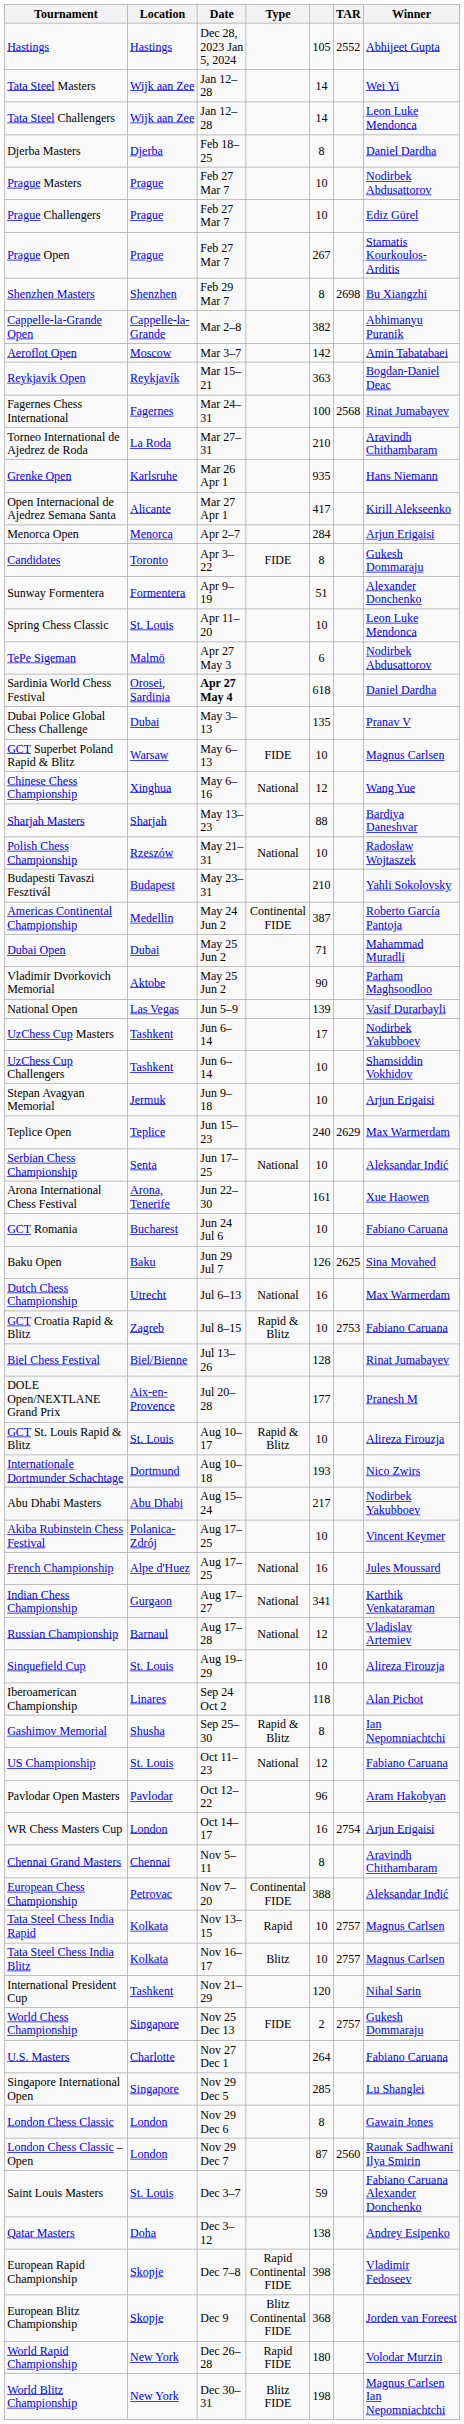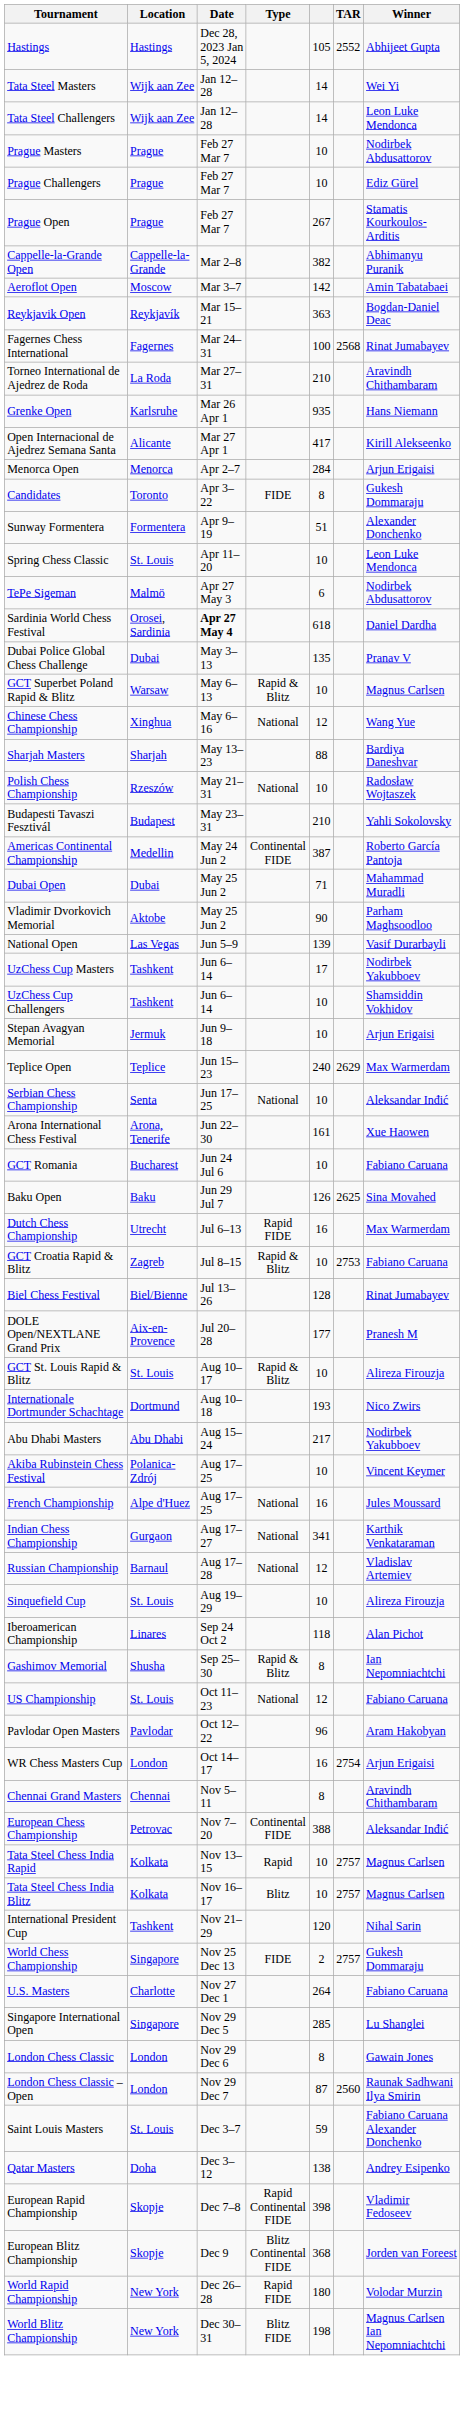 <table class="wikitable sortable">
 <tr>
 <th>Tournament</th>
 <th>Location</th>
 <th>Date</th>
 <th>Type</th>
 <th></th>
 <th>TAR</th>
 <th>Winner</th>
 </tr>
 <tr>
 <td><a href='#'>Hastings</a></td>
 <td> <a href='#'>Hastings</a></td>
 <td data-sort-value="01-05">Dec 28, 2023 Jan 5, 2024</td>
 <td align="center"></td>
 <td align="center">105</td>
 <td align="center" data-sort-value="2552.000">2552</td>
 <td> <a href='#'>Abhijeet Gupta</a></td>
 </tr>
 <tr>
 <td><a href='#'>Tata Steel</a> Masters</td>
 <td> <a href='#'>Wijk aan Zee</a></td>
 <td data-sort-value="01-28">Jan 12–28</td>
 <td></td>
 <td align="center">14</td>
 <td align="center" data-sort-value="2752.750"></td>
 <td> <a href='#'>Wei Yi</a></td>
 </tr>
 <tr>
 <td><a href='#'>Tata Steel</a> Challengers</td>
 <td> <a href='#'>Wijk aan Zee</a></td>
 <td data-sort-value="01-28">Jan 12–28</td>
 <td></td>
 <td align="center">14</td>
 <td align="center" data-sort-value="2637.750"></td>
 <td> <a href='#'>Leon Luke Mendonca</a></td>
 </tr>
 <tr>
-<td>Djerba Masters</td>
-<td> <a href='#'>Djerba</a></td>
-<td data-sort-value="02-25">Feb 18–25</td>
-<td></td>
-<td align="center">8</td>
-<td align="center" data-sort-value="2590.500"></td>
-<td> <a href='#'>Daniel Dardha</a></td>
-</tr>
-<tr>
 <td><a href='#'>Prague</a> Masters</td>
 <td> <a href='#'>Prague</a></td>
 <td data-sort-value="03-07">Feb 27 Mar 7</td>
 <td align="center"></td>
 <td align="center">10</td>
 <td align="center" data-sort-value="2727.250"></td>
 <td> <a href='#'>Nodirbek Abdusattorov</a></td>
 </tr>
 <tr>
 <td><a href='#'>Prague</a> Challengers</td>
 <td> <a href='#'>Prague</a></td>
 <td data-sort-value="03-07">Feb 27 Mar 7</td>
 <td align="center"></td>
 <td align="center">10</td>
 <td align="center" data-sort-value="2575.750"></td>
 <td> <a href='#'>Ediz Gürel</a></td>
 </tr>
 <tr>
 <td><a href='#'>Prague</a> Open</td>
 <td> <a href='#'>Prague</a></td>
 <td data-sort-value="03-07">Feb 27 Mar 7</td>
 <td align="center"></td>
 <td align="center">267</td>
 <td align="center" data-sort-value="2567.750"></td>
 <td> <a href='#'>Stamatis Kourkoulos-Arditis</a></td>
-</tr>
-<tr>
-<td><a href='#'>Shenzhen Masters</a></td>
-<td> <a href='#'>Shenzhen</a></td>
-<td data-sort-value="03-07">Feb 29 Mar 7</td>
-<td align="center"></td>
-<td align="center">8</td>
-<td align="center" data-sort-value="2698">2698</td>
-<td> <a href='#'>Bu Xiangzhi</a></td>
 </tr>
 <tr>
 <td><a href='#'>Cappelle-la-Grande Open</a></td>
 <td> <a href='#'>Cappelle-la-Grande</a></td>
 <td data-sort-value="03-08">Mar 2–8</td>
 <td align="center"></td>
 <td align="center">382</td>
 <td align="center" data-sort-value="2562.625"></td>
 <td> <a href='#'>Abhimanyu Puranik</a></td>
 </tr>
 <tr>
 <td><a href='#'>Aeroflot Open</a></td>
 <td> <a href='#'>Moscow</a></td>
 <td data-sort-value="03-07">Mar 3–7</td>
 <td align="center"></td>
 <td align="center">142</td>
 <td align="center" data-sort-value="2679.875"></td>
 <td> <a href='#'>Amin Tabatabaei</a></td>
 </tr>
 <tr>
 <td><a href='#'>Reykjavik Open</a></td>
 <td> <a href='#'>Reykjavík</a></td>
 <td data-sort-value="03-21">Mar 15–21</td>
 <td align="center"></td>
 <td align="center">363</td>
 <td align="center" data-sort-value="2602.750"></td>
 <td> <a href='#'>Bogdan-Daniel Deac</a></td>
 </tr>
 <tr>
 <td>Fagernes Chess International</td>
 <td> <a href='#'>Fagernes</a></td>
 <td data-sort-value="03-31">Mar 24–31</td>
 <td align="center"></td>
 <td align="center">100</td>
 <td align="center" data-sort-value="2568">2568</td>
 <td> <a href='#'>Rinat Jumabayev</a></td>
 </tr>
 <tr>
 <td>Torneo International de Ajedrez de Roda</td>
 <td> <a href='#'>La Roda</a></td>
 <td data-sort-value="03-31">Mar 27–31</td>
 <td align="center"></td>
 <td align="center">210</td>
 <td align="center" data-sort-value="2603.875"></td>
 <td> <a href='#'>Aravindh Chithambaram</a></td>
 </tr>
 <tr>
 <td><a href='#'>Grenke Open</a></td>
 <td> <a href='#'>Karlsruhe</a></td>
 <td data-sort-value="04-01">Mar 26 Apr 1</td>
 <td align="center"></td>
 <td align="center">935</td>
 <td align="center" data-sort-value="2689.250"></td>
 <td> <a href='#'>Hans Niemann</a></td>
 </tr>
 <tr>
 <td>Open Internacional de Ajedrez Semana Santa</td>
 <td> <a href='#'>Alicante</a></td>
 <td data-sort-value="04-01">Mar 27 Apr 1</td>
 <td align="center"></td>
 <td align="center">417</td>
 <td align="center" data-sort-value="2574.500"></td>
 <td> <a href='#'>Kirill Alekseenko</a></td>
 </tr>
 <tr>
 <td>Menorca Open</td>
 <td> <a href='#'>Menorca</a></td>
 <td data-sort-value="04-07">Apr 2–7</td>
 <td align="center"></td>
 <td align="center">284</td>
 <td align="center" data-sort-value="2676.625"></td>
 <td> <a href='#'>Arjun Erigaisi</a></td>
 </tr>
 <tr>
 <td><a href='#'>Candidates</a></td>
 <td> <a href='#'>Toronto</a></td>
 <td data-sort-value="04-22">Apr 3–22</td>
 <td align="center">FIDE</td>
 <td align="center">8</td>
 <td align="center" data-sort-value="2744.875"></td>
 <td> <a href='#'>Gukesh Dommaraju</a></td>
 </tr>
 <tr>
 <td>Sunway Formentera</td>
 <td> <a href='#'>Formentera</a></td>
 <td data-sort-value="04-19">Apr 9–19</td>
 <td align="center"></td>
 <td align="center">51</td>
 <td align="center" data-sort-value="2581.750"></td>
 <td> <a href='#'>Alexander Donchenko</a></td>
 </tr>
 <tr>
 <td>Spring Chess Classic</td>
 <td> <a href='#'>St. Louis</a></td>
 <td data-sort-value="04-20">Apr 11–20</td>
 <td align="center"></td>
 <td align="center">10</td>
 <td align="center" data-sort-value="2624.875"></td>
 <td> <a href='#'>Leon Luke Mendonca</a></td>
 </tr>
 <tr>
 <td><a href='#'>TePe Sigeman</a></td>
 <td> <a href='#'>Malmö</a></td>
 <td data-sort-value="05-03">Apr 27 May 3</td>
 <td align="center"></td>
 <td align="center">6</td>
 <td align="center" data-sort-value="2676.875"></td>
 <td> <a href='#'>Nodirbek Abdusattorov</a></td>
 </tr>
 <tr>
 <td>Sardinia World Chess Festival</td>
 <td> <a href='#'>Orosei</a>, <a href='#'>Sardinia</a></td>
 <td data-sort-value="05-04"><strong>Apr 27 May 4</strong></td>
 <td align="center"></td>
 <td align="center">618</td>
 <td align="center" data-sort-value="2658.500"></td>
 <td> <a href='#'>Daniel Dardha</a></td>
 </tr>
 <tr>
 <td>Dubai Police Global Chess Challenge</td>
 <td> <a href='#'>Dubai</a></td>
 <td data-sort-value="05-13">May 3–13</td>
 <td align="center"></td>
 <td align="center">135</td>
 <td align="center" data-sort-value="2694.375"></td>
 <td> <a href='#'>Pranav V</a></td>
 </tr>
 <tr>
 <td><a href='#'>GCT</a> Superbet Poland Rapid & Blitz</td>
 <td> <a href='#'>Warsaw</a></td>
 <td data-sort-value="05-13">May 6–13</td>
-<td align="center">FIDE</td>
+<td align="center">Rapid & Blitz</td>
 <td align="center">10</td>
 <td align="center" data-sort-value="2762.375"></td>
 <td> <a href='#'>Magnus Carlsen</a></td>
 </tr>
 <tr>
 <td><a href='#'>Chinese Chess Championship</a></td>
 <td> <a href='#'>Xinghua</a></td>
 <td data-sort-value="05-16">May 6–16</td>
 <td align="center">National</td>
 <td align="center">12</td>
 <td align="center" data-sort-value="2570.250"></td>
 <td> <a href='#'>Wang Yue</a></td>
 </tr>
 <tr>
 <td><a href='#'>Sharjah Masters</a></td>
 <td> <a href='#'>Sharjah</a></td>
 <td data-sort-value="05-23">May 13–23</td>
 <td align="center"></td>
 <td align="center">88</td>
 <td align="center" data-sort-value="2720.625"></td>
 <td> <a href='#'>Bardiya Daneshvar</a></td>
 </tr>
 <tr>
 <td><a href='#'>Polish Chess Championship</a></td>
 <td> <a href='#'>Rzeszów</a></td>
 <td data-sort-value="05-31">May 21–31</td>
 <td align="center">National</td>
 <td align="center">10</td>
 <td align="center" data-sort-value="2586.500"></td>
 <td> <a href='#'>Radosław Wojtaszek</a></td>
 </tr>
 <tr>
 <td>Budapesti Tavaszi Fesztivál</td>
 <td> <a href='#'>Budapest</a></td>
 <td data-sort-value="05-31">May 23–31</td>
 <td align="center"></td>
 <td align="center">210</td>
 <td align="center" data-sort-value="2597.625"></td>
 <td> <a href='#'>Yahli Sokolovsky</a></td>
 </tr>
 <tr>
 <td><a href='#'>Americas Continental Championship</a></td>
 <td> <a href='#'>Medellin</a></td>
 <td data-sort-value="06-02">May 24 Jun 2</td>
 <td align="center">Continental<br>FIDE</td>
 <td align="center">387</td>
 <td align="center" data-sort-value="2582.125"></td>
 <td> <a href='#'>Roberto García Pantoja</a></td>
 </tr>
 <tr>
 <td><a href='#'>Dubai Open</a></td>
 <td> <a href='#'>Dubai</a></td>
 <td data-sort-value="06-02">May 25 Jun 2</td>
 <td align="center"></td>
 <td align="center">71</td>
 <td align="center" data-sort-value="2608.500"></td>
 <td> <a href='#'>Mahammad Muradli</a></td>
 </tr>
 <tr>
 <td>Vladimir Dvorkovich Memorial</td>
 <td> <a href='#'>Aktobe</a></td>
 <td data-sort-value="06-02">May 25 Jun 2</td>
 <td align="center"></td>
 <td align="center">90</td>
 <td align="center" data-sort-value="2682.375"></td>
 <td> <a href='#'>Parham Maghsoodloo</a></td>
 </tr>
 <tr>
 <td>National Open</td>
 <td> <a href='#'>Las Vegas</a></td>
 <td data-sort-value="06-09">Jun 5–9</td>
 <td align="center"></td>
 <td align="center">139</td>
 <td align="center" data-sort-value="2583.500"></td>
 <td> <a href='#'>Vasif Durarbayli</a></td>
 </tr>
 <tr>
 <td><a href='#'>UzChess Cup</a> Masters</td>
 <td> <a href='#'>Tashkent</a></td>
 <td data-sort-value="06-14">Jun 6–14</td>
 <td align="center"></td>
 <td align="center">17</td>
 <td align="center" data-sort-value="2726.875"></td>
 <td> <a href='#'>Nodirbek Yakubboev</a></td>
 </tr>
 <tr>
 <td><a href='#'>UzChess Cup</a> Challengers</td>
 <td> <a href='#'>Tashkent</a></td>
 <td data-sort-value="06-14">Jun 6–14</td>
 <td align="center"></td>
 <td align="center">10</td>
 <td align="center" data-sort-value="2625.625"></td>
 <td> <a href='#'>Shamsiddin Vokhidov</a></td>
 </tr>
 <tr>
 <td>Stepan Avagyan Memorial</td>
 <td> <a href='#'>Jermuk</a></td>
 <td data-sort-value="06-18">Jun 9–18</td>
 <td align="center"></td>
 <td align="center">10</td>
 <td align="center" data-sort-value="2679.875"></td>
 <td> <a href='#'>Arjun Erigaisi</a></td>
 </tr>
 <tr>
 <td>Teplice Open</td>
 <td> <a href='#'>Teplice</a></td>
 <td data-sort-value="06-23">Jun 15–23</td>
 <td align="center"></td>
 <td align="center">240</td>
 <td align="center" data-sort-value="2629">2629</td>
 <td> <a href='#'>Max Warmerdam</a></td>
 </tr>
 <tr>
 <td><a href='#'>Serbian Chess Championship</a></td>
 <td> <a href='#'>Senta</a></td>
 <td data-sort-value="06-25">Jun 17–25</td>
 <td align="center">National</td>
 <td align="center">10</td>
 <td align="center" data-sort-value="2556.125"></td>
 <td> <a href='#'>Aleksandar Inđić</a></td>
 </tr>
 <tr>
 <td>Arona International Chess Festival</td>
 <td> <a href='#'>Arona, Tenerife</a></td>
 <td data-sort-value="06-30">Jun 22–30</td>
 <td align="center"></td>
 <td align="center">161</td>
 <td align="center" data-sort-value="2584.875"></td>
 <td> <a href='#'>Xue Haowen</a></td>
 </tr>
 <tr>
 <td><a href='#'>GCT</a> Romania</td>
 <td> <a href='#'>Bucharest</a></td>
 <td data-sort-value="07-06">Jun 24 Jul 6</td>
 <td align="center"></td>
 <td align="center">10</td>
 <td align="center" data-sort-value="2761.250"></td>
 <td> <a href='#'>Fabiano Caruana</a></td>
 </tr>
 <tr>
 <td>Baku Open</td>
 <td> <a href='#'>Baku</a></td>
 <td data-sort-value="07-07">Jun 29 Jul 7</td>
 <td align="center"></td>
 <td align="center">126</td>
 <td align="center" data-sort-value="2625">2625</td>
 <td> <a href='#'>Sina Movahed</a></td>
 </tr>
 <tr>
 <td><a href='#'>Dutch Chess Championship</a></td>
 <td> <a href='#'>Utrecht</a></td>
 <td data-sort-value="07-13">Jul 6–13</td>
-<td align="center">National</td>
+<td align="center">Rapid<br>FIDE</td>
 <td align="center">16</td>
 <td align="center" data-sort-value="2586.375"></td>
 <td> <a href='#'>Max Warmerdam</a></td>
 </tr>
 <tr>
 <td><a href='#'>GCT</a> Croatia Rapid & Blitz</td>
 <td> <a href='#'>Zagreb</a></td>
 <td data-sort-value="07-15">Jul 8–15</td>
 <td align="center">Rapid & Blitz</td>
 <td align="center">10</td>
 <td align="center" data-sort-value="2753">2753</td>
 <td> <a href='#'>Fabiano Caruana</a></td>
 </tr>
 <tr>
 <td><a href='#'>Biel Chess Festival</a></td>
 <td> <a href='#'>Biel/Bienne</a></td>
 <td data-sort-value="07-26">Jul 13–26</td>
 <td align="center"></td>
 <td align="center">128</td>
 <td align="center" data-sort-value="2593.750"></td>
 <td> <a href='#'>Rinat Jumabayev</a></td>
 </tr>
 <tr>
 <td>DOLE Open/NEXTLANE Grand Prix</td>
 <td> <a href='#'>Aix-en-Provence</a></td>
 <td data-sort-value="07-28">Jul 20–28</td>
 <td align="center"></td>
 <td align="center">177</td>
 <td align="center" data-sort-value="2627.875"></td>
 <td> <a href='#'>Pranesh M</a></td>
 </tr>
 <tr>
 <td><a href='#'>GCT</a> St. Louis Rapid & Blitz</td>
 <td> <a href='#'>St. Louis</a></td>
 <td data-sort-value="08-17">Aug 10–17</td>
 <td align="center">Rapid & Blitz</td>
 <td align="center">10</td>
 <td align="center" data-sort-value="2765.375"></td>
 <td> <a href='#'>Alireza Firouzja</a></td>
 </tr>
 <tr>
 <td><a href='#'>Internationale Dortmunder Schachtage</a></td>
 <td> <a href='#'>Dortmund</a></td>
 <td data-sort-value="08-18">Aug 10–18</td>
 <td align="center"></td>
 <td align="center">193</td>
 <td align="center" data-sort-value="2582.875"></td>
 <td> <a href='#'>Nico Zwirs</a></td>
 </tr>
 <tr>
 <td>Abu Dhabi Masters</td>
 <td> <a href='#'>Abu Dhabi</a></td>
 <td data-sort-value="08-24">Aug 15–24</td>
 <td align="center"></td>
 <td align="center">217</td>
 <td align="center" data-sort-value="2677.250"></td>
 <td> <a href='#'>Nodirbek Yakubboev</a></td>
 </tr>
 <tr>
 <td><a href='#'>Akiba Rubinstein Chess Festival</a></td>
 <td> <a href='#'>Polanica-Zdrój</a></td>
 <td data-sort-value="08-25">Aug 17–25</td>
 <td align="center"></td>
 <td align="center">10</td>
 <td align="center" data-sort-value="2696.375"></td>
 <td> <a href='#'>Vincent Keymer</a></td>
 </tr>
 <tr>
 <td><a href='#'>French Championship</a></td>
 <td> <a href='#'>Alpe d'Huez</a></td>
 <td data-sort-value="08-25">Aug 17–25</td>
 <td align="center">National</td>
 <td align="center">16</td>
 <td align="center" data-sort-value="2577.250"></td>
 <td> <a href='#'>Jules Moussard</a></td>
 </tr>
 <tr>
 <td><a href='#'>Indian Chess Championship</a></td>
 <td> <a href='#'>Gurgaon</a></td>
 <td data-sort-value="08-27">Aug 17–27</td>
 <td align="center">National</td>
 <td align="center">341</td>
 <td align="center" data-sort-value="2562.875"></td>
 <td> <a href='#'>Karthik Venkataraman</a></td>
 </tr>
 <tr>
 <td><a href='#'>Russian Championship</a></td>
 <td> <a href='#'>Barnaul</a></td>
 <td data-sort-value="08-28">Aug 17–28</td>
 <td align="center">National</td>
 <td align="center">12</td>
 <td align="center" data-sort-value="2668.750"></td>
 <td> <a href='#'>Vladislav Artemiev</a></td>
 </tr>
 <tr>
 <td><a href='#'>Sinquefield Cup</a></td>
 <td> <a href='#'>St. Louis</a></td>
 <td data-sort-value="08-29">Aug 19–29</td>
 <td align="center"></td>
 <td align="center">10</td>
 <td align="center" data-sort-value="2760.625"></td>
 <td> <a href='#'>Alireza Firouzja</a></td>
 </tr>
 <tr>
 <td>Iberoamerican Championship</td>
 <td> <a href='#'>Linares</a></td>
 <td data-sort-value="10-02">Sep 24 Oct 2</td>
 <td align="center"></td>
 <td align="center">118</td>
 <td align="center" data-sort-value="2569.875"></td>
 <td> <a href='#'>Alan Pichot</a></td>
 </tr>
 <tr>
 <td><a href='#'>Gashimov Memorial</a></td>
 <td> <a href='#'>Shusha</a></td>
 <td data-sort-value="09-30">Sep 25–30</td>
 <td align="center">Rapid & Blitz</td>
 <td align="center">8</td>
 <td align="center" data-sort-value="2704.625"></td>
 <td> <a href='#'>Ian Nepomniachtchi</a></td>
 </tr>
 <tr>
 <td><a href='#'>US Championship</a></td>
 <td> <a href='#'>St. Louis</a></td>
 <td data-sort-value="10-23">Oct 11–23</td>
 <td align="center">National</td>
 <td align="center">12</td>
 <td align="center" data-sort-value="2727.250"></td>
 <td> <a href='#'>Fabiano Caruana</a></td>
 </tr>
 <tr>
 <td>Pavlodar Open Masters</td>
 <td> <a href='#'>Pavlodar</a></td>
 <td data-sort-value="10-22">Oct 12–22</td>
 <td align="center"></td>
 <td align="center">96</td>
 <td align="center" data-sort-value="2569.875"></td>
 <td> <a href='#'>Aram Hakobyan</a></td>
 </tr>
 <tr>
 <td>WR Chess Masters Cup</td>
 <td> <a href='#'>London</a></td>
 <td data-sort-value="10-17">Oct 14–17</td>
 <td align="center"></td>
 <td align="center">16</td>
 <td align="center" data-sort-value="2754">2754</td>
 <td> <a href='#'>Arjun Erigaisi</a></td>
 </tr>
 <tr>
 <td><a href='#'>Chennai Grand Masters</a></td>
 <td> <a href='#'>Chennai</a></td>
 <td data-sort-value="11-11">Nov 5–11</td>
 <td align="center"></td>
 <td align="center">8</td>
 <td align="center" data-sort-value="2724.625"></td>
 <td> <a href='#'>Aravindh Chithambaram</a></td>
 </tr>
 <tr>
 <td><a href='#'>European Chess Championship</a></td>
 <td> <a href='#'>Petrovac</a></td>
 <td data-sort-value="11-20">Nov 7–20</td>
 <td align="center">Continental<br>FIDE</td>
 <td align="center">388</td>
 <td align="center" data-sort-value="2675.625"></td>
 <td> <a href='#'>Aleksandar Inđić</a></td>
 </tr>
 <tr>
 <td><a href='#'>Tata Steel Chess India Rapid</a></td>
 <td> <a href='#'>Kolkata</a></td>
 <td data-sort-value="11-15">Nov 13–15</td>
 <td align="center">Rapid</td>
 <td align="center">10</td>
 <td align="center" data-sort-value="2757">2757</td>
 <td> <a href='#'>Magnus Carlsen</a></td>
 </tr>
 <tr>
 <td><a href='#'>Tata Steel Chess India Blitz</a></td>
 <td> <a href='#'>Kolkata</a></td>
 <td data-sort-value="11-17">Nov 16–17</td>
 <td align="center">Blitz</td>
 <td align="center">10</td>
 <td align="center" data-sort-value="2757">2757</td>
 <td> <a href='#'>Magnus Carlsen</a></td>
 </tr>
 <tr>
 <td>International President Cup</td>
 <td> <a href='#'>Tashkent</a></td>
 <td data-sort-value="11-29">Nov 21–29</td>
 <td align="center"></td>
 <td align="center">120</td>
 <td align="center" data-sort-value="2691.750"></td>
 <td> <a href='#'>Nihal Sarin</a></td>
 </tr>
 <tr>
 <td><a href='#'>World Chess Championship</a></td>
 <td> <a href='#'>Singapore</a></td>
 <td data-sort-value="12-13">Nov 25 Dec 13</td>
 <td align="center">FIDE</td>
 <td align="center">2</td>
 <td align="center" data-sort-value="2757">2757</td>
 <td> <a href='#'>Gukesh Dommaraju</a></td>
 </tr>
 <tr>
 <td><a href='#'>U.S. Masters</a></td>
 <td> <a href='#'>Charlotte</a></td>
 <td data-sort-value="12-01">Nov 27 Dec 1</td>
 <td align="center"></td>
 <td align="center">264</td>
 <td align="center" data-sort-value="2655.500"></td>
 <td> <a href='#'>Fabiano Caruana</a></td>
 </tr>
 <tr>
 <td>Singapore International Open</td>
 <td> <a href='#'>Singapore</a></td>
 <td data-sort-value="12-05">Nov 29 Dec 5</td>
 <td align="center"></td>
 <td align="center">285</td>
 <td align="center" data-sort-value="2626.125"></td>
 <td> <a href='#'>Lu Shanglei</a></td>
 </tr>
 <tr>
 <td><a href='#'>London Chess Classic</a></td>
 <td> <a href='#'>London</a></td>
 <td data-sort-value="12-06">Nov 29 Dec 6</td>
 <td align="center"></td>
 <td align="center">8</td>
 <td align="center" data-sort-value="2637.625"></td>
 <td> <a href='#'>Gawain Jones</a></td>
 </tr>
 <tr>
 <td><a href='#'>London Chess Classic</a> – Open</td>
 <td> <a href='#'>London</a></td>
 <td data-sort-value="12-07">Nov 29 Dec 7</td>
 <td align="center"></td>
 <td align="center">87</td>
 <td align="center" data-sort-value="2560">2560</td>
 <td> <a href='#'>Raunak Sadhwani</a><br> <a href='#'>Ilya Smirin</a></td>
 </tr>
 <tr>
 <td>Saint Louis Masters</td>
 <td> <a href='#'>St. Louis</a></td>
 <td data-sort-value="12-07">Dec 3–7</td>
 <td align="center"></td>
 <td align="center">59</td>
 <td align="center" data-sort-value="2682.125"></td>
 <td> <a href='#'>Fabiano Caruana</a><br> <a href='#'>Alexander Donchenko</a></td>
 </tr>
 <tr>
 <td><a href='#'>Qatar Masters</a></td>
 <td> <a href='#'>Doha</a></td>
 <td data-sort-value="12-12">Dec 3–12</td>
 <td align="center"></td>
 <td align="center">138</td>
 <td align="center" data-sort-value="2714.500"></td>
 <td> <a href='#'>Andrey Esipenko</a></td>
 </tr>
 <tr>
 <td>European Rapid Championship</td>
 <td> <a href='#'>Skopje</a></td>
 <td data-sort-value="12-08">Dec 7–8</td>
 <td align="center">Rapid<br>Continental<br>FIDE</td>
 <td align="center">398</td>
 <td align="center" data-sort-value="2669.125"></td>
 <td> <a href='#'>Vladimir Fedoseev</a></td>
 </tr>
 <tr>
 <td>European Blitz Championship</td>
 <td> <a href='#'>Skopje</a></td>
 <td data-sort-value="12-9">Dec 9</td>
 <td align="center">Blitz<br>Continental<br>FIDE</td>
 <td align="center">368</td>
 <td align="center" data-sort-value="2669.125"></td>
 <td> <a href='#'>Jorden van Foreest</a></td>
 </tr>
 <tr>
 <td><a href='#'>World Rapid Championship</a></td>
 <td> <a href='#'>New York</a></td>
 <td data-sort-value="12-28">Dec 26–28</td>
 <td align="center">Rapid<br>FIDE</td>
 <td align="center">180</td>
 <td align="center" data-sort-value="2785.875"></td>
 <td> <a href='#'>Volodar Murzin</a></td>
 </tr>
 <tr>
 <td><a href='#'>World Blitz Championship</a></td>
 <td> <a href='#'>New York</a></td>
 <td data-sort-value="12-31">Dec 30–31</td>
 <td align="center">Blitz<br>FIDE</td>
 <td align="center">198</td>
 <td align="center" data-sort-value="2785.875"></td>
 <td> <a href='#'>Magnus Carlsen</a><br> <a href='#'>Ian Nepomniachtchi</a></td>
 </tr>
 </table>
